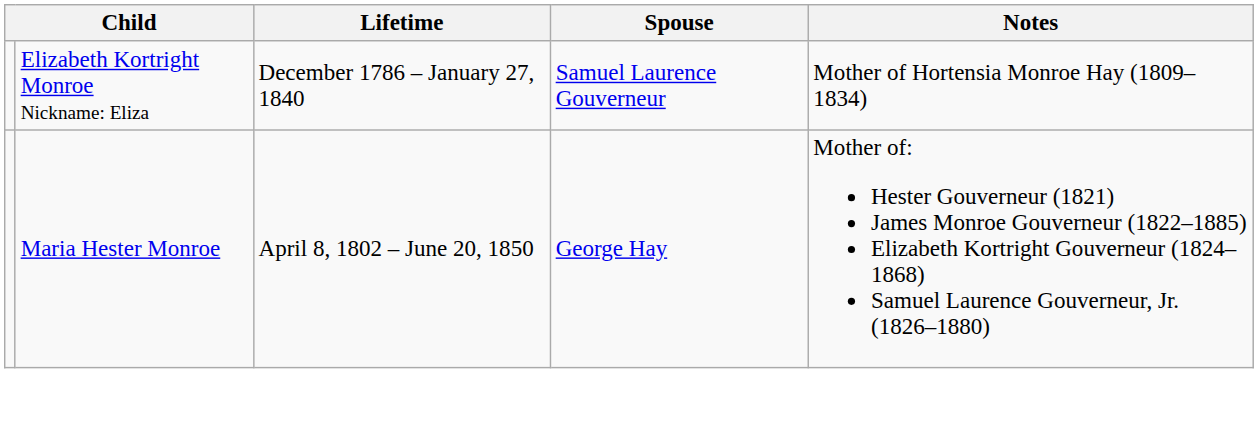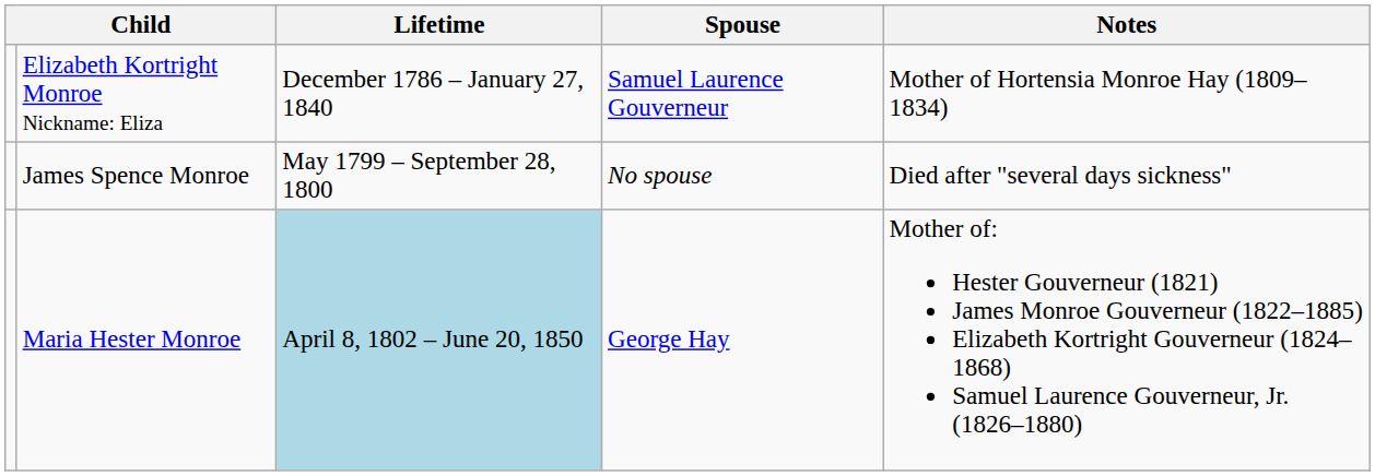 <table class="wikitable">
 <tr>
 <th colspan="2">Child</th>
 <th>Lifetime</th>
 <th>Spouse</th>
 <th>Notes</th>
 </tr>
 <tr>
 <td></td>
 <td><a href='#'>Elizabeth Kortright Monroe</a><br><small>Nickname: Eliza</small></td>
 <td>December 1786 – January 27, 1840</td>
 <td><a href='#'>Samuel Laurence Gouverneur</a></td>
 <td>Mother of Hortensia Monroe Hay (1809–1834)</td>
 </tr>
 <tr>
 <td></td>
+<td>James Spence Monroe</td>
+<td>May 1799 – September 28, 1800</td>
+<td><em>No spouse</em></td>
+<td>Died after "several days sickness"</td>
+</tr>
+<tr>
+<td></td>
 <td><a href='#'>Maria Hester Monroe</a></td>
-<td>April 8, 1802 – June 20, 1850</td>
+<td style="background: lightblue;">April 8, 1802 – June 20, 1850</td>
 <td><a href='#'>George Hay</a></td>
 <td>Mother of:<br><ul><li>Hester Gouverneur (1821)</li><li>James Monroe Gouverneur (1822–1885)</li><li>Elizabeth Kortright Gouverneur (1824–1868)</li><li>Samuel Laurence Gouverneur, Jr. (1826–1880)</li></ul></td>
 </tr>
 </table>
